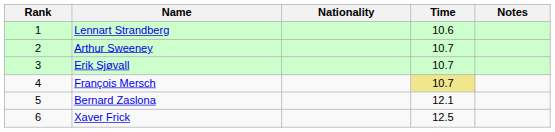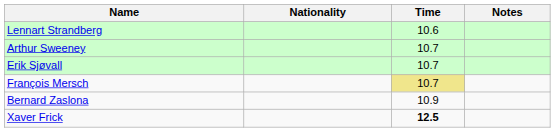 <table class="wikitable sortable" style="text-align:center;width: 50%">
 <tr>
-<th>Rank</th>
 <th>Name</th>
 <th>Nationality</th>
 <th>Time</th>
 <th>Notes</th>
 </tr>
 <tr bgcolor=ccffcc>
-<td>1</td>
 <td align=left><a href='#'>Lennart Strandberg</a></td>
 <td align=left></td>
 <td>10.6</td>
 <td></td>
 </tr>
 <tr bgcolor=ccffcc>
-<td>2</td>
 <td align=left><a href='#'>Arthur Sweeney</a></td>
 <td align=left></td>
 <td>10.7</td>
 <td></td>
 </tr>
 <tr bgcolor=ccffcc>
-<td>3</td>
 <td align=left><a href='#'>Erik Sjøvall</a></td>
 <td align=left></td>
 <td>10.7</td>
 <td></td>
 </tr>
 <tr>
-<td>4</td>
 <td align=left><a href='#'>François Mersch</a></td>
 <td align=left></td>
 <td style="background: khaki;">10.7</td>
 <td></td>
 </tr>
 <tr>
-<td>5</td>
 <td align=left><a href='#'>Bernard Zaslona</a></td>
 <td align=left></td>
-<td>12.1</td>
+<td>10.9</td>
 <td></td>
 </tr>
 <tr>
-<td>6</td>
 <td align=left><a href='#'>Xaver Frick</a></td>
 <td align=left></td>
-<td>12.5</td>
+<td><strong>12.5</strong></td>
 <td></td>
 </tr>
 </table>
